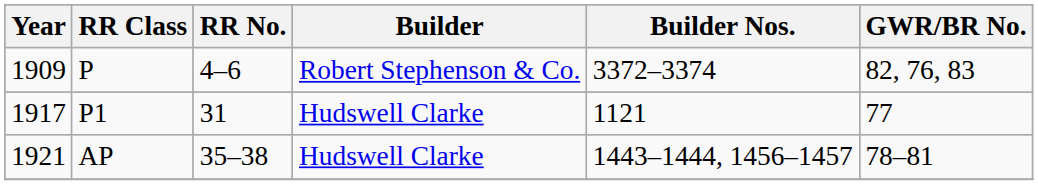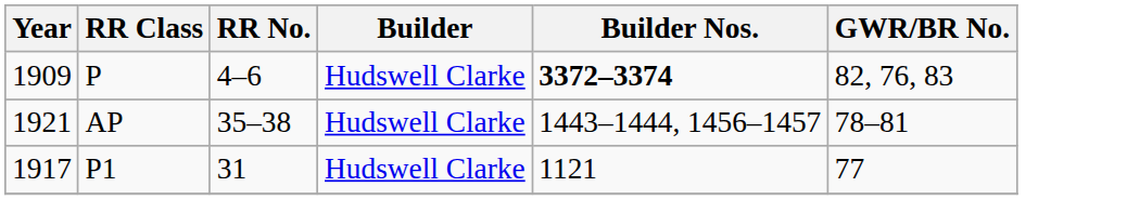 <table class="wikitable">
 <tr>
 <th>Year</th>
 <th>RR Class</th>
 <th>RR No.</th>
 <th>Builder</th>
 <th>Builder Nos.</th>
 <th>GWR/BR No.</th>
 </tr>
 <tr>
 <td>1909</td>
 <td>P</td>
 <td>4–6</td>
-<td><a href='#'>Robert Stephenson & Co.</a></td>
-<td>3372–3374</td>
+<td><a href='#'>Hudswell Clarke</a></td>
+<td><strong>3372–3374</strong></td>
 <td>82, 76, 83</td>
+</tr>
+<tr>
+<td>1921</td>
+<td>AP</td>
+<td>35–38</td>
+<td><a href='#'>Hudswell Clarke</a></td>
+<td>1443–1444, 1456–1457</td>
+<td>78–81</td>
 </tr>
 <tr>
 <td>1917</td>
 <td>P1</td>
 <td>31</td>
 <td><a href='#'>Hudswell Clarke</a></td>
 <td>1121</td>
 <td>77</td>
 </tr>
 <tr>
-<td>1921</td>
-<td>AP</td>
-<td>35–38</td>
-<td><a href='#'>Hudswell Clarke</a></td>
-<td>1443–1444, 1456–1457</td>
-<td>78–81</td>
-</tr>
-<tr>
 </tr>
 </table>
